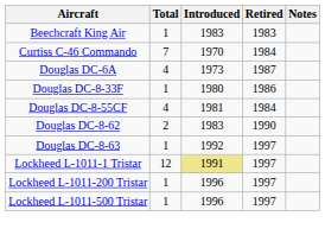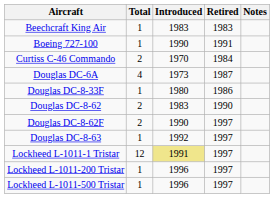 <table class="wikitable" style="margin:0.5em auto; text-align:center">
 <tr>
 <th>Aircraft</th>
 <th>Total</th>
 <th>Introduced</th>
 <th>Retired</th>
 <th>Notes</th>
 </tr>
 <tr>
 <td><a href='#'>Beechcraft King Air</a></td>
 <td>1</td>
 <td>1983</td>
 <td>1983</td>
 <td></td>
 </tr>
 <tr>
+<td><a href='#'>Boeing 727-100</a></td>
+<td>1</td>
+<td>1990</td>
+<td>1991</td>
+<td></td>
+</tr>
+<tr>
 <td><a href='#'>Curtiss C-46 Commando</a></td>
-<td>7</td>
+<td>2</td>
 <td>1970</td>
 <td>1984</td>
 <td></td>
 </tr>
 <tr>
 <td><a href='#'>Douglas DC-6A</a></td>
 <td>4</td>
 <td>1973</td>
 <td>1987</td>
 <td></td>
 </tr>
 <tr>
 <td><a href='#'>Douglas DC-8-33F</a></td>
 <td>1</td>
 <td>1980</td>
 <td>1986</td>
 <td></td>
 </tr>
 <tr>
-<td><a href='#'>Douglas DC-8-55CF</a></td>
-<td>4</td>
-<td>1981</td>
-<td>1984</td>
-<td></td>
-</tr>
-<tr>
 <td><a href='#'>Douglas DC-8-62</a></td>
 <td>2</td>
 <td>1983</td>
 <td>1990</td>
+<td></td>
+</tr>
+<tr>
+<td><a href='#'>Douglas DC-8-62F</a></td>
+<td>2</td>
+<td>1990</td>
+<td>1997</td>
 <td></td>
 </tr>
 <tr>
 <td><a href='#'>Douglas DC-8-63</a></td>
 <td>1</td>
 <td>1992</td>
 <td>1997</td>
 <td></td>
 </tr>
 <tr>
 <td><a href='#'>Lockheed L-1011-1 Tristar</a></td>
 <td>12</td>
 <td style="background: khaki;">1991</td>
 <td>1997</td>
 <td></td>
 </tr>
 <tr>
 <td><a href='#'>Lockheed L-1011-200 Tristar</a></td>
 <td>1</td>
 <td>1996</td>
 <td>1997</td>
 <td></td>
 </tr>
 <tr>
 <td><a href='#'>Lockheed L-1011-500 Tristar</a></td>
 <td>1</td>
 <td>1996</td>
 <td>1997</td>
 <td></td>
 </tr>
 </table>
